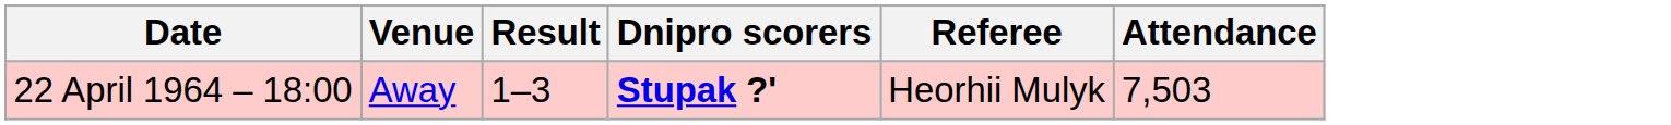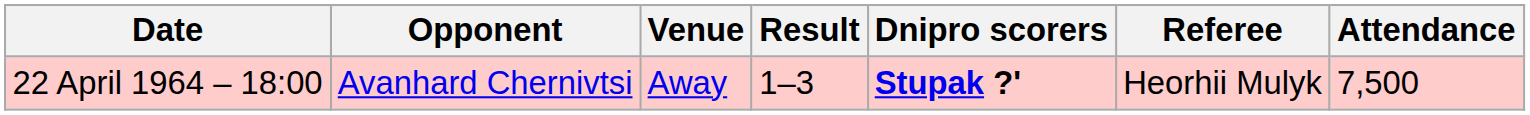 <table class="wikitable" style="text-align:left">
 <tr>
 <th>Date</th>
+<th>Opponent</th>
 <th>Venue</th>
 <th>Result</th>
 <th>Dnipro scorers</th>
 <th>Referee</th>
 <th>Attendance</th>
 </tr>
 <tr style="background:#ffcccc">
 <td>22 April 1964 – 18:00</td>
+<td><a href='#'>Avanhard Chernivtsi</a></td>
 <td><a href='#'>Away</a></td>
 <td>1–3</td>
 <td><strong><a href='#'>Stupak</a> ?'</strong></td>
 <td>Heorhii Mulyk</td>
-<td>7,503</td>
+<td>7,500</td>
 </tr>
 </table>
